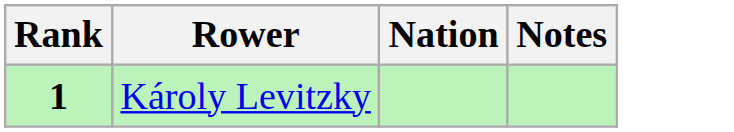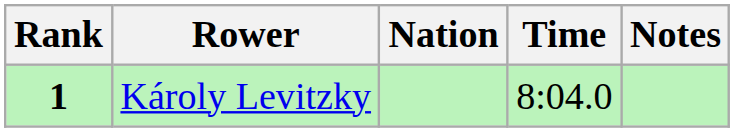 <table class="wikitable sortable" style="text-align:center">
 <tr>
 <th>Rank</th>
 <th>Rower</th>
 <th>Nation</th>
+<th>Time</th>
 <th>Notes</th>
 </tr>
 <tr bgcolor=bbf3bb>
 <td><strong>1</strong></td>
 <td align=left><a href='#'>Károly Levitzky</a></td>
 <td align=left></td>
+<td>8:04.0</td>
 <td></td>
 </tr>
 </table>
